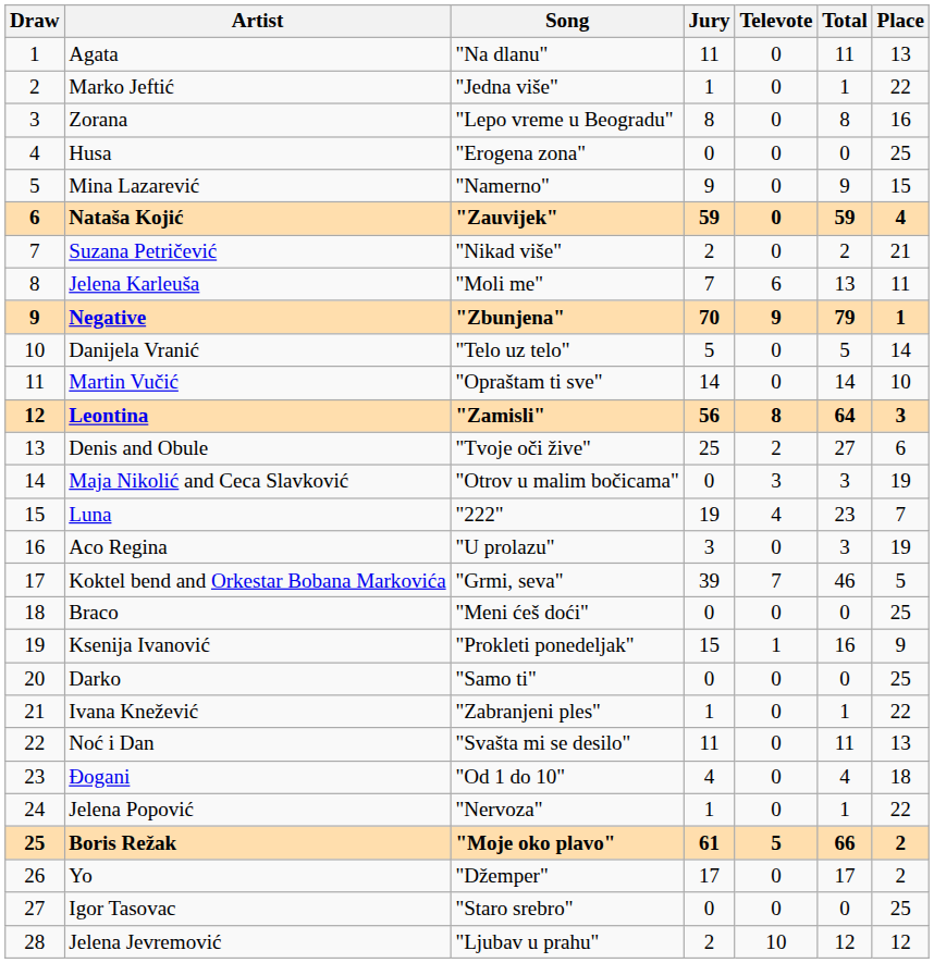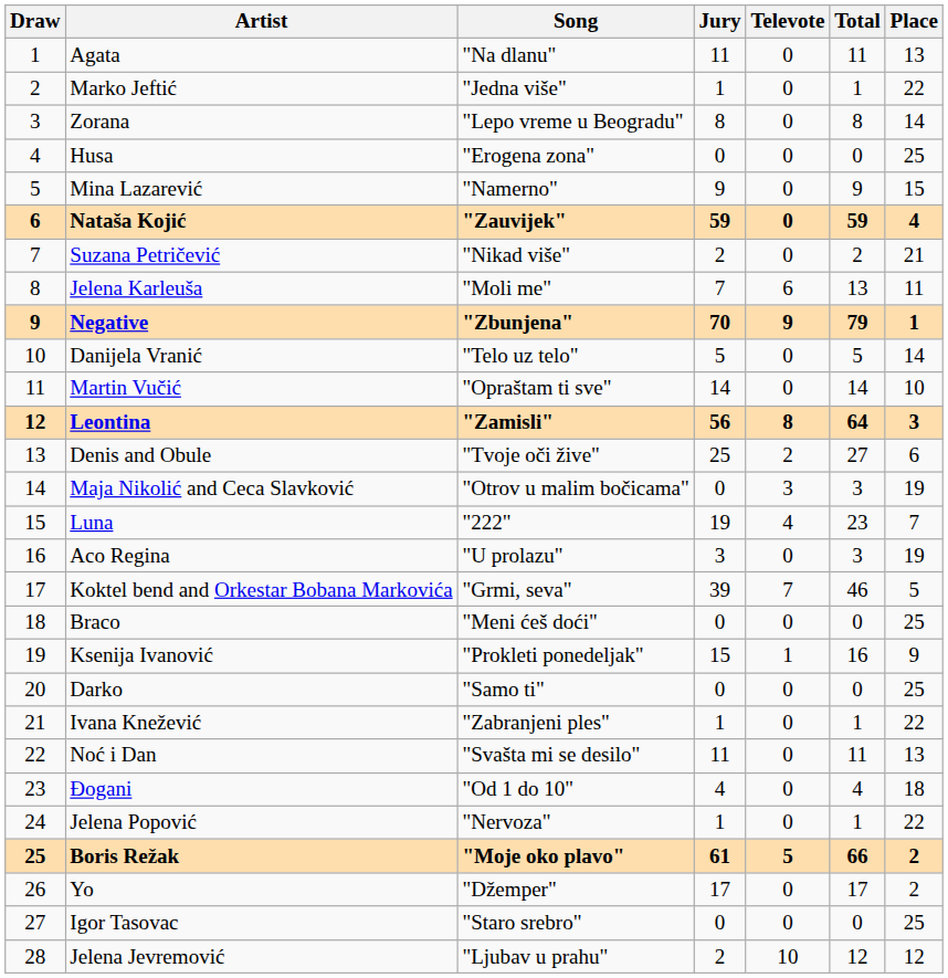 <table class="sortable wikitable" style="margin: 1em auto 1em auto; text-align:center">
 <tr>
 <th>Draw</th>
 <th>Artist</th>
 <th>Song</th>
 <th>Jury</th>
 <th>Televote</th>
 <th>Total</th>
 <th>Place</th>
 </tr>
 <tr>
 <td>1</td>
 <td align="left">Agata</td>
 <td align="left">"Na dlanu"</td>
 <td>11</td>
 <td>0</td>
 <td>11</td>
 <td>13</td>
 </tr>
 <tr>
 <td>2</td>
 <td align="left">Marko Jeftić</td>
 <td align="left">"Jedna više"</td>
 <td>1</td>
 <td>0</td>
 <td>1</td>
 <td>22</td>
 </tr>
 <tr>
 <td>3</td>
 <td align="left">Zorana</td>
 <td align="left">"Lepo vreme u Beogradu"</td>
 <td>8</td>
 <td>0</td>
 <td>8</td>
-<td>16</td>
+<td>14</td>
 </tr>
 <tr>
 <td>4</td>
 <td align="left">Husa</td>
 <td align="left">"Erogena zona"</td>
 <td>0</td>
 <td>0</td>
 <td>0</td>
 <td>25</td>
 </tr>
 <tr>
 <td>5</td>
 <td align="left">Mina Lazarević</td>
 <td align="left">"Namerno"</td>
 <td>9</td>
 <td>0</td>
 <td>9</td>
 <td>15</td>
 </tr>
 <tr style="font-weight:bold; background:navajowhite;">
 <td>6</td>
 <td align="left"><strong>Nataša Kojić</strong></td>
 <td align="left">"Zauvijek"</td>
 <td>59</td>
 <td>0</td>
 <td>59</td>
 <td>4</td>
 </tr>
 <tr>
 <td>7</td>
 <td align="left"><a href='#'>Suzana Petričević</a></td>
 <td align="left">"Nikad više"</td>
 <td>2</td>
 <td>0</td>
 <td>2</td>
 <td>21</td>
 </tr>
 <tr>
 <td>8</td>
 <td align="left"><a href='#'>Jelena Karleuša</a></td>
 <td align="left">"Moli me"</td>
 <td>7</td>
 <td>6</td>
 <td>13</td>
 <td>11</td>
 </tr>
 <tr style="font-weight:bold; background:navajowhite;">
 <td>9</td>
 <td align="left"><a href='#'>Negative</a></td>
 <td align="left">"Zbunjena"</td>
 <td>70</td>
 <td>9</td>
 <td>79</td>
 <td>1</td>
 </tr>
 <tr>
 <td>10</td>
 <td align="left">Danijela Vranić</td>
 <td align="left">"Telo uz telo"</td>
 <td>5</td>
 <td>0</td>
 <td>5</td>
 <td>14</td>
 </tr>
 <tr>
 <td>11</td>
 <td align="left"><a href='#'>Martin Vučić</a></td>
 <td align="left">"Opraštam ti sve"</td>
 <td>14</td>
 <td>0</td>
 <td>14</td>
 <td>10</td>
 </tr>
 <tr style="font-weight:bold; background:navajowhite;">
 <td>12</td>
 <td align="left"><a href='#'>Leontina</a></td>
 <td align="left">"Zamisli"</td>
 <td>56</td>
 <td>8</td>
 <td>64</td>
 <td>3</td>
 </tr>
 <tr>
 <td>13</td>
 <td align="left">Denis and Obule</td>
 <td align="left">"Tvoje oči žive"</td>
 <td>25</td>
 <td>2</td>
 <td>27</td>
 <td>6</td>
 </tr>
 <tr>
 <td>14</td>
 <td align="left"><a href='#'>Maja Nikolić</a> and Ceca Slavković</td>
 <td align="left">"Otrov u malim bočicama"</td>
 <td>0</td>
 <td>3</td>
 <td>3</td>
 <td>19</td>
 </tr>
 <tr>
 <td>15</td>
 <td align="left"><a href='#'>Luna</a></td>
 <td align="left">"222"</td>
 <td>19</td>
 <td>4</td>
 <td>23</td>
 <td>7</td>
 </tr>
 <tr>
 <td>16</td>
 <td align="left">Aco Regina</td>
 <td align="left">"U prolazu"</td>
 <td>3</td>
 <td>0</td>
 <td>3</td>
 <td>19</td>
 </tr>
 <tr>
 <td>17</td>
 <td align="left">Koktel bend and <a href='#'>Orkestar Bobana Markovića</a></td>
 <td align="left">"Grmi, seva"</td>
 <td>39</td>
 <td>7</td>
 <td>46</td>
 <td>5</td>
 </tr>
 <tr>
 <td>18</td>
 <td align="left">Braco</td>
 <td align="left">"Meni ćeš doći"</td>
 <td>0</td>
 <td>0</td>
 <td>0</td>
 <td>25</td>
 </tr>
 <tr>
 <td>19</td>
 <td align="left">Ksenija Ivanović</td>
 <td align="left">"Prokleti ponedeljak"</td>
 <td>15</td>
 <td>1</td>
 <td>16</td>
 <td>9</td>
 </tr>
 <tr>
 <td>20</td>
 <td align="left">Darko</td>
 <td align="left">"Samo ti"</td>
 <td>0</td>
 <td>0</td>
 <td>0</td>
 <td>25</td>
 </tr>
 <tr>
 <td>21</td>
 <td align="left">Ivana Knežević</td>
 <td align="left">"Zabranjeni ples"</td>
 <td>1</td>
 <td>0</td>
 <td>1</td>
 <td>22</td>
 </tr>
 <tr>
 <td>22</td>
 <td align="left">Noć i Dan</td>
 <td align="left">"Svašta mi se desilo"</td>
 <td>11</td>
 <td>0</td>
 <td>11</td>
 <td>13</td>
 </tr>
 <tr>
 <td>23</td>
 <td align="left"><a href='#'>Đogani</a></td>
 <td align="left">"Od 1 do 10"</td>
 <td>4</td>
 <td>0</td>
 <td>4</td>
 <td>18</td>
 </tr>
 <tr>
 <td>24</td>
 <td align="left">Jelena Popović</td>
 <td align="left">"Nervoza"</td>
 <td>1</td>
 <td>0</td>
 <td>1</td>
 <td>22</td>
 </tr>
 <tr style="font-weight:bold; background:navajowhite;">
 <td>25</td>
 <td align="left">Boris Režak</td>
 <td align="left">"Moje oko plavo"</td>
 <td>61</td>
 <td>5</td>
 <td>66</td>
 <td>2</td>
 </tr>
 <tr>
 <td>26</td>
 <td align="left">Yo</td>
 <td align="left">"Džemper"</td>
 <td>17</td>
 <td>0</td>
 <td>17</td>
 <td>2</td>
 </tr>
 <tr>
 <td>27</td>
 <td align="left">Igor Tasovac</td>
 <td align="left">"Staro srebro"</td>
 <td>0</td>
 <td>0</td>
 <td>0</td>
 <td>25</td>
 </tr>
 <tr>
 <td>28</td>
 <td align="left">Jelena Jevremović</td>
 <td align="left">"Ljubav u prahu"</td>
 <td>2</td>
 <td>10</td>
 <td>12</td>
 <td>12</td>
 </tr>
 </table>
